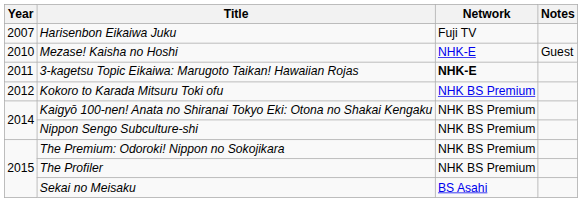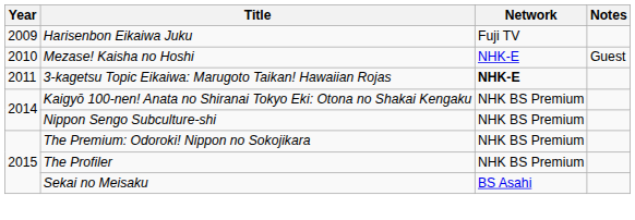 <table class="wikitable">
 <tr>
 <th>Year</th>
 <th>Title</th>
 <th>Network</th>
 <th>Notes</th>
 </tr>
 <tr>
-<td>2007</td>
+<td>2009</td>
 <td><em>Harisenbon Eikaiwa Juku</em></td>
 <td>Fuji TV</td>
 <td></td>
 </tr>
 <tr>
 <td>2010</td>
 <td><em>Mezase! Kaisha no Hoshi</em></td>
 <td><a href='#'>NHK-E</a></td>
 <td>Guest</td>
 </tr>
 <tr>
 <td>2011</td>
 <td><em>3-kagetsu Topic Eikaiwa: Marugoto Taikan! Hawaiian Rojas</em></td>
 <td><strong>NHK-E</strong></td>
-<td></td>
-</tr>
-<tr>
-<td>2012</td>
-<td><em>Kokoro to Karada Mitsuru Toki ofu</em></td>
-<td><a href='#'>NHK BS Premium</a></td>
 <td></td>
 </tr>
 <tr>
 <td rowspan="2">2014</td>
 <td><em>Kaigyō 100-nen! Anata no Shiranai Tokyo Eki: Otona no Shakai Kengaku</em></td>
 <td>NHK BS Premium</td>
 <td></td>
 </tr>
 <tr>
 <td><em>Nippon Sengo Subculture-shi</em></td>
 <td>NHK BS Premium</td>
 <td></td>
 </tr>
 <tr>
 <td rowspan="3">2015</td>
 <td><em>The Premium: Odoroki! Nippon no Sokojikara</em></td>
 <td>NHK BS Premium</td>
 <td></td>
 </tr>
 <tr>
 <td><em>The Profiler</em></td>
 <td>NHK BS Premium</td>
 <td></td>
 </tr>
 <tr>
 <td><em>Sekai no Meisaku</em></td>
 <td><a href='#'>BS Asahi</a></td>
 <td></td>
 </tr>
 </table>
